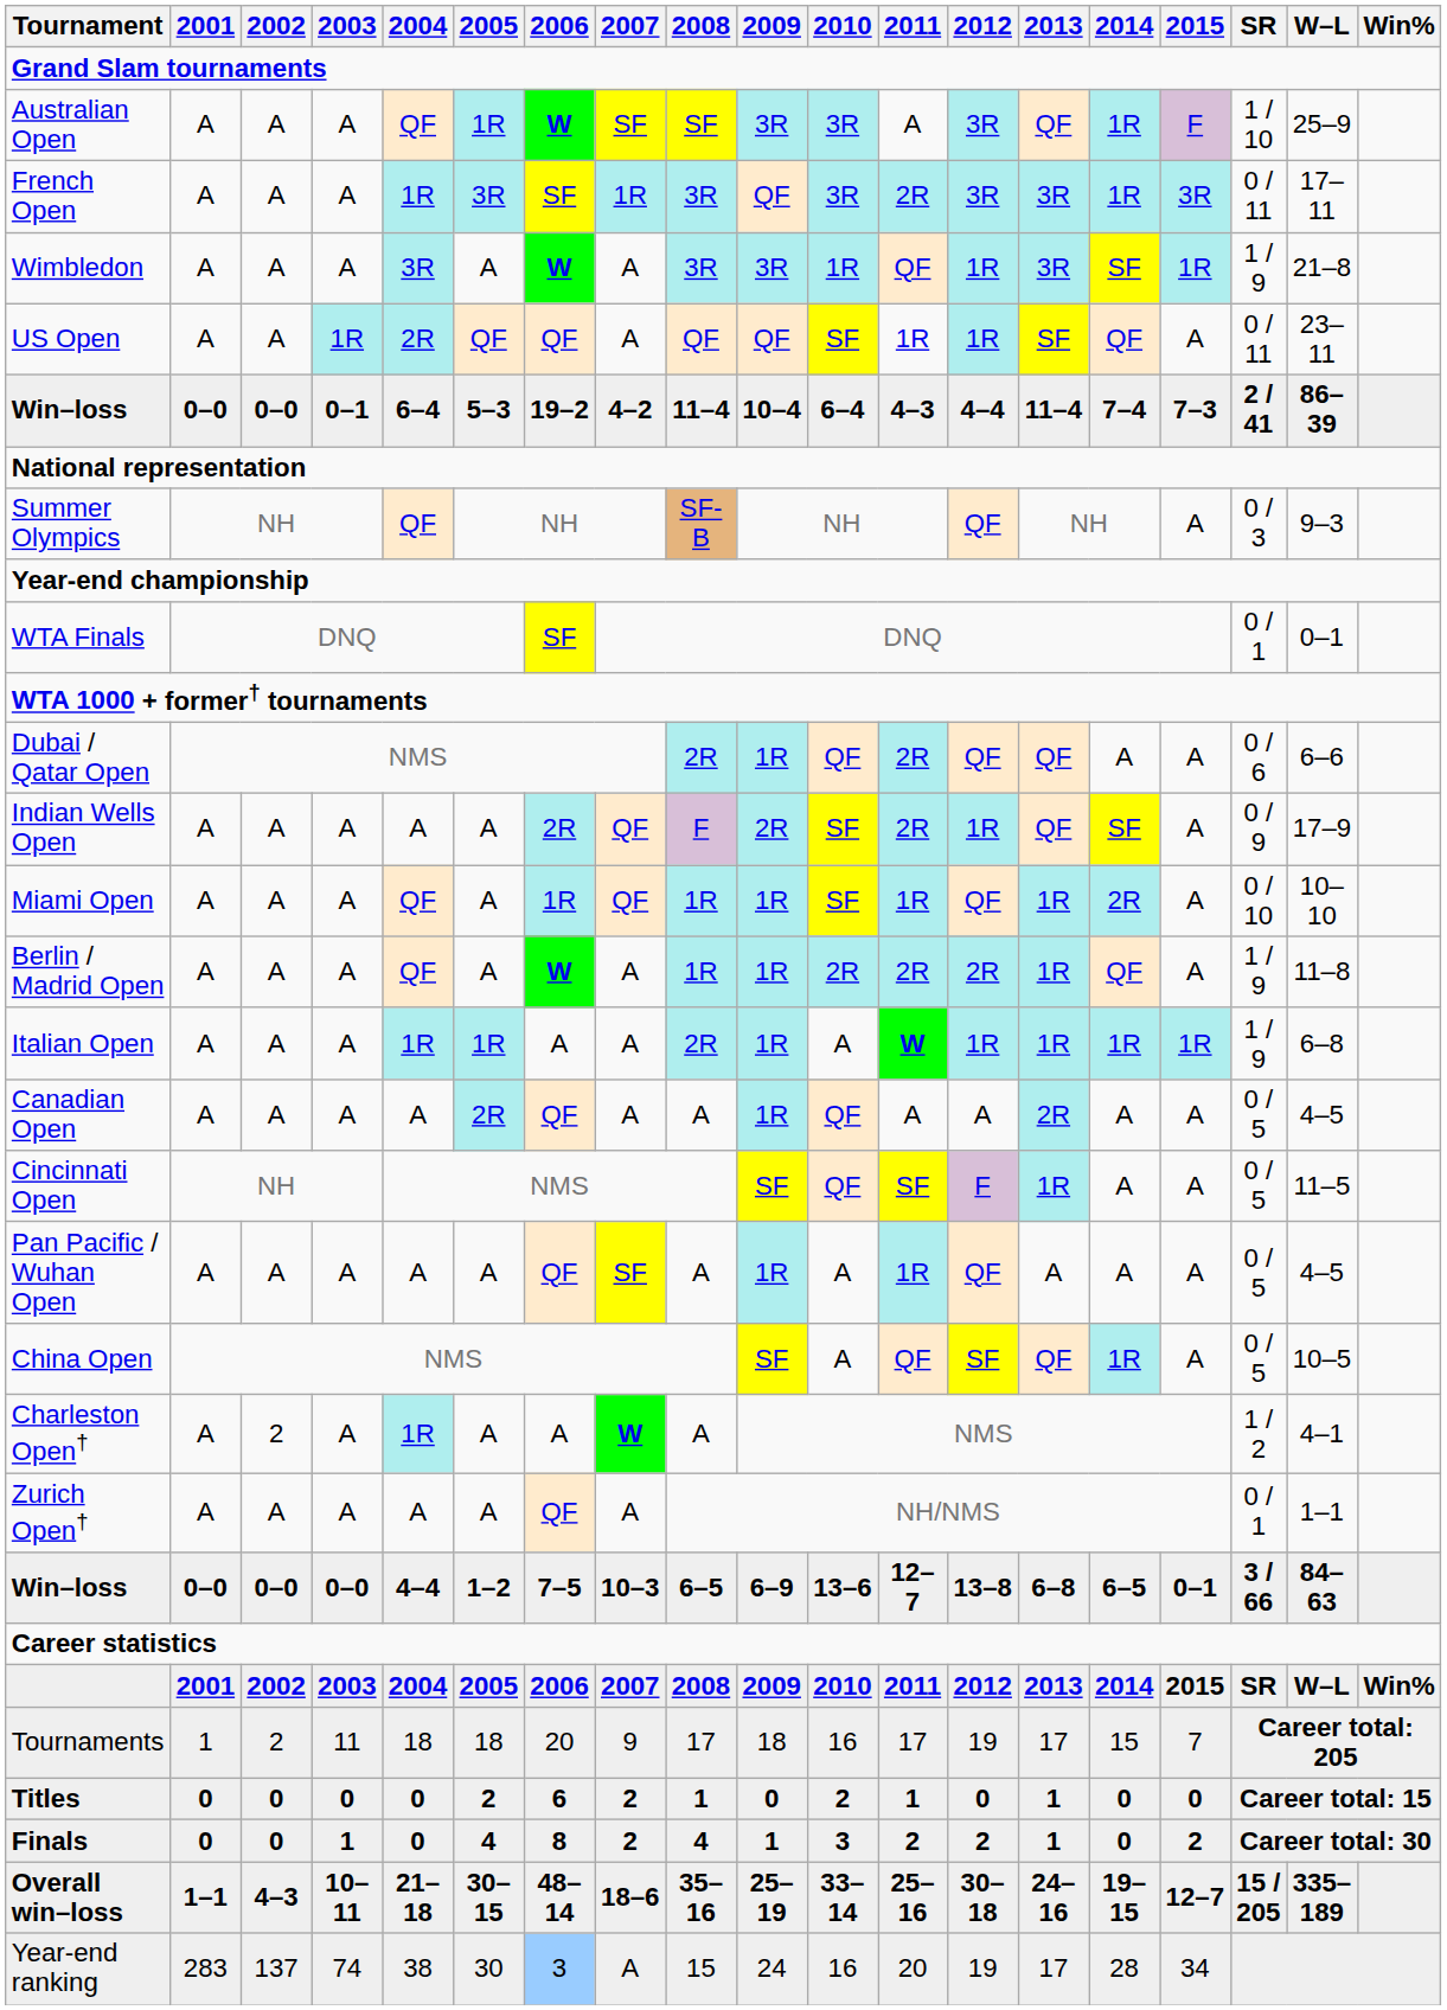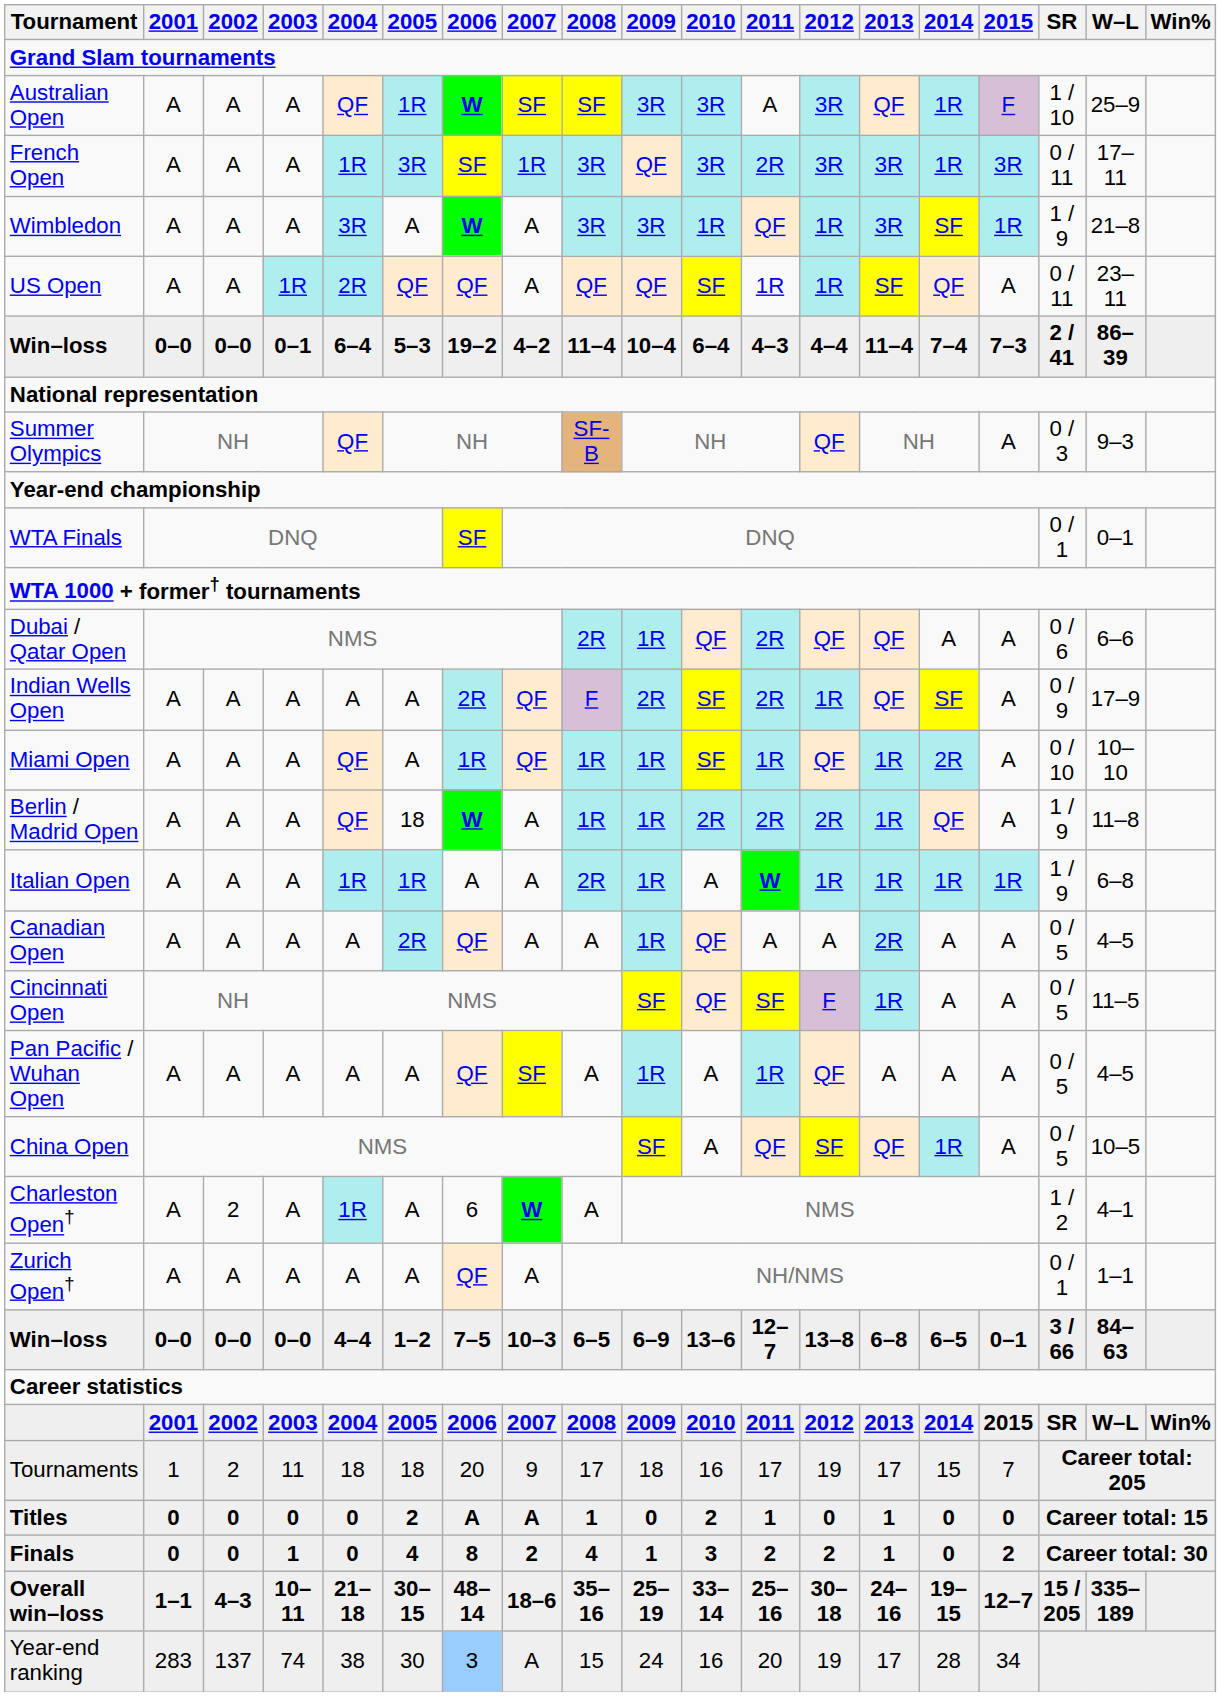 <table class="wikitable nowrap" style="text-align:center">
 <tr>
 <th width="130">Tournament</th>
 <th width="38"><a href='#'>2001</a></th>
 <th width="38"><a href='#'>2002</a></th>
 <th width="38"><a href='#'>2003</a></th>
 <th width="38"><a href='#'>2004</a></th>
 <th width="38"><a href='#'>2005</a></th>
 <th width="38"><a href='#'>2006</a></th>
 <th width="38"><a href='#'>2007</a></th>
 <th width="38"><a href='#'>2008</a></th>
 <th width="38"><a href='#'>2009</a></th>
 <th width="38"><a href='#'>2010</a></th>
 <th width="38"><a href='#'>2011</a></th>
 <th width="38"><a href='#'>2012</a></th>
 <th width="38"><a href='#'>2013</a></th>
 <th width="38"><a href='#'>2014</a></th>
 <th width="38"><a href='#'>2015</a></th>
 <th width="50">SR</th>
 <th width="50">W–L</th>
 <th>Win%</th>
 </tr>
 <tr>
 <td colspan="19" style="text-align:left;"><strong><a href='#'>Grand Slam tournaments</a></strong></td>
 </tr>
 <tr>
 <td align="left"><a href='#'>Australian Open</a></td>
 <td>A</td>
 <td>A</td>
 <td>A</td>
 <td style="background:#ffebcd;"><a href='#'>QF</a></td>
 <td style="background:#afeeee;"><a href='#'>1R</a></td>
 <td style="background:lime;"><strong><a href='#'>W</a></strong></td>
 <td style="background:yellow;"><a href='#'>SF</a></td>
 <td style="background:yellow;"><a href='#'>SF</a></td>
 <td style="background:#afeeee;"><a href='#'>3R</a></td>
 <td style="background:#afeeee;"><a href='#'>3R</a></td>
 <td>A</td>
 <td style="background:#afeeee;"><a href='#'>3R</a></td>
 <td style="background:#ffebcd;"><a href='#'>QF</a></td>
 <td style="background:#afeeee;"><a href='#'>1R</a></td>
 <td style="background:thistle;"><a href='#'>F</a></td>
 <td>1 / 10</td>
 <td>25–9</td>
 <td></td>
 </tr>
 <tr>
 <td align="left"><a href='#'>French Open</a></td>
 <td>A</td>
 <td>A</td>
 <td>A</td>
 <td style="background:#afeeee;"><a href='#'>1R</a></td>
 <td style="background:#afeeee;"><a href='#'>3R</a></td>
 <td style="background:yellow;"><a href='#'>SF</a></td>
 <td style="background:#afeeee;"><a href='#'>1R</a></td>
 <td style="background:#afeeee;"><a href='#'>3R</a></td>
 <td style="background:#ffebcd;"><a href='#'>QF</a></td>
 <td style="background:#afeeee;"><a href='#'>3R</a></td>
 <td style="background:#afeeee;"><a href='#'>2R</a></td>
 <td style="background:#afeeee;"><a href='#'>3R</a></td>
 <td style="background:#afeeee;"><a href='#'>3R</a></td>
 <td style="background:#afeeee;"><a href='#'>1R</a></td>
 <td style="background:#afeeee;"><a href='#'>3R</a></td>
 <td>0 / 11</td>
 <td>17–11</td>
 <td></td>
 </tr>
 <tr>
 <td align="left"><a href='#'>Wimbledon</a></td>
 <td>A</td>
 <td>A</td>
 <td>A</td>
 <td style="background:#afeeee;"><a href='#'>3R</a></td>
 <td>A</td>
 <td style="background:lime;"><strong><a href='#'>W</a></strong></td>
 <td>A</td>
 <td style="background:#afeeee;"><a href='#'>3R</a></td>
 <td style="background:#afeeee;"><a href='#'>3R</a></td>
 <td style="background:#afeeee;"><a href='#'>1R</a></td>
 <td style="background:#ffebcd;"><a href='#'>QF</a></td>
 <td style="background:#afeeee;"><a href='#'>1R</a></td>
 <td style="background:#afeeee;"><a href='#'>3R</a></td>
 <td style="background:yellow;"><a href='#'>SF</a></td>
 <td style="background:#afeeee;"><a href='#'>1R</a></td>
 <td>1 / 9</td>
 <td>21–8</td>
 <td></td>
 </tr>
 <tr>
 <td align="left"><a href='#'>US Open</a></td>
 <td>A</td>
 <td>A</td>
 <td style="background:#afeeee;"><a href='#'>1R</a></td>
 <td style="background:#afeeee;"><a href='#'>2R</a></td>
 <td style="background:#ffebcd;"><a href='#'>QF</a></td>
 <td style="background:#ffebcd;"><a href='#'>QF</a></td>
 <td>A</td>
 <td style="background:#ffebcd;"><a href='#'>QF</a></td>
 <td style="background:#ffebcd;"><a href='#'>QF</a></td>
 <td style="background:yellow;"><a href='#'>SF</a></td>
 <td style="background:afeeeee;"><a href='#'>1R</a></td>
 <td style="background:#afeeee;"><a href='#'>1R</a></td>
 <td style="background:yellow;"><a href='#'>SF</a></td>
 <td style="background:#ffebcd;"><a href='#'>QF</a></td>
 <td>A</td>
 <td>0 / 11</td>
 <td>23–11</td>
 <td></td>
 </tr>
 <tr style="background:#efefef;font-weight:bold">
 <td style="text-align:left;">Win–loss</td>
 <td>0–0</td>
 <td>0–0</td>
 <td>0–1</td>
 <td>6–4</td>
 <td>5–3</td>
 <td>19–2</td>
 <td>4–2</td>
 <td>11–4</td>
 <td>10–4</td>
 <td>6–4</td>
 <td>4–3</td>
 <td>4–4</td>
 <td>11–4</td>
 <td>7–4</td>
 <td>7–3</td>
 <td>2 / 41</td>
 <td>86–39</td>
 <td></td>
 </tr>
 <tr>
 <td colspan="19" style="text-align:left;"><strong>National representation</strong></td>
 </tr>
 <tr>
 <td align="left"><a href='#'>Summer Olympics</a></td>
 <td colspan="3" style="color:#767676">NH</td>
 <td style="background:#ffebcd;"><a href='#'>QF</a></td>
 <td colspan="3" style="color:#767676">NH</td>
 <td style="background:#E5B47D"><a href='#'>SF-B</a></td>
 <td colspan="3" style="color:#767676">NH</td>
 <td style="background:#ffebcd;"><a href='#'>QF</a></td>
 <td colspan="2" style="color:#767676">NH</td>
 <td>A</td>
 <td>0 / 3</td>
 <td>9–3</td>
 <td></td>
 </tr>
 <tr>
 <td colspan="19" style="text-align:left;"><strong>Year-end championship</strong></td>
 </tr>
 <tr>
 <td align="left"><a href='#'>WTA Finals</a></td>
 <td colspan="5" style="color:#767676">DNQ</td>
 <td style="background:yellow;"><a href='#'>SF</a></td>
 <td colspan="9" style="color:#767676">DNQ</td>
 <td>0 / 1</td>
 <td>0–1</td>
 <td></td>
 </tr>
 <tr>
 <td colspan="19" style="text-align:left;"><a href='#'><strong>WTA 1000</strong></a> <strong>+ former<sup>†</sup> tournaments</strong></td>
 </tr>
 <tr>
 <td align="left"><a href='#'>Dubai</a> / <a href='#'>Qatar Open</a></td>
 <td colspan="7" style="color:#767676">NMS</td>
 <td style="background:#afeeee;"><a href='#'>2R</a></td>
 <td style="background:#afeeee;"><a href='#'>1R</a></td>
 <td style="background:#ffebcd;"><a href='#'>QF</a></td>
 <td style="background:#afeeee;"><a href='#'>2R</a></td>
 <td style="background:#ffebcd;"><a href='#'>QF</a></td>
 <td style="background:#ffebcd;"><a href='#'>QF</a></td>
 <td>A</td>
 <td>A</td>
 <td>0 / 6</td>
 <td>6–6</td>
 <td></td>
 </tr>
 <tr>
 <td align="left"><a href='#'>Indian Wells Open</a></td>
 <td>A</td>
 <td>A</td>
 <td>A</td>
 <td>A</td>
 <td>A</td>
 <td style="background:#afeeee;"><a href='#'>2R</a></td>
 <td style="background:#ffebcd;"><a href='#'>QF</a></td>
 <td style="background:thistle;"><a href='#'>F</a></td>
 <td style="background:#afeeee;"><a href='#'>2R</a></td>
 <td style="background:yellow;"><a href='#'>SF</a></td>
 <td style="background:#afeeee;"><a href='#'>2R</a></td>
 <td style="background:#afeeee;"><a href='#'>1R</a></td>
 <td style="background:#ffebcd;"><a href='#'>QF</a></td>
 <td style="background:yellow;"><a href='#'>SF</a></td>
 <td>A</td>
 <td>0 / 9</td>
 <td>17–9</td>
 <td></td>
 </tr>
 <tr>
 <td align="left"><a href='#'>Miami Open</a></td>
 <td>A</td>
 <td>A</td>
 <td>A</td>
 <td style="background:#ffebcd;"><a href='#'>QF</a></td>
 <td>A</td>
 <td style="background:#afeeee;"><a href='#'>1R</a></td>
 <td style="background:#ffebcd;"><a href='#'>QF</a></td>
 <td style="background:#afeeee;"><a href='#'>1R</a></td>
 <td style="background:#afeeee;"><a href='#'>1R</a></td>
 <td style="background:yellow;"><a href='#'>SF</a></td>
 <td style="background:#afeeee;"><a href='#'>1R</a></td>
 <td style="background:#ffebcd;"><a href='#'>QF</a></td>
 <td style="background:#afeeee;"><a href='#'>1R</a></td>
 <td style="background:#afeeee;"><a href='#'>2R</a></td>
 <td>A</td>
 <td>0 / 10</td>
 <td>10–10</td>
 <td></td>
 </tr>
 <tr>
 <td align="left"><a href='#'>Berlin</a> / <a href='#'>Madrid Open</a></td>
 <td>A</td>
 <td>A</td>
 <td>A</td>
 <td style="background:#ffebcd;"><a href='#'>QF</a></td>
-<td>A</td>
+<td>18</td>
 <td style="background:lime;"><strong><a href='#'>W</a></strong></td>
 <td>A</td>
 <td style="background:#afeeee;"><a href='#'>1R</a></td>
 <td style="background:#afeeee;"><a href='#'>1R</a></td>
 <td style="background:#afeeee;"><a href='#'>2R</a></td>
 <td style="background:#afeeee;"><a href='#'>2R</a></td>
 <td style="background:#afeeee;"><a href='#'>2R</a></td>
 <td style="background:#afeeee;"><a href='#'>1R</a></td>
 <td style="background:#ffebcd;"><a href='#'>QF</a></td>
 <td>A</td>
 <td>1 / 9</td>
 <td>11–8</td>
 <td></td>
 </tr>
 <tr>
 <td align="left"><a href='#'>Italian Open</a></td>
 <td>A</td>
 <td>A</td>
 <td>A</td>
 <td style="background:#afeeee;"><a href='#'>1R</a></td>
 <td style="background:#afeeee;"><a href='#'>1R</a></td>
 <td>A</td>
 <td>A</td>
 <td style="background:#afeeee;"><a href='#'>2R</a></td>
 <td style="background:#afeeee;"><a href='#'>1R</a></td>
 <td>A</td>
 <td style="background:lime;"><strong><a href='#'>W</a></strong></td>
 <td style="background:#afeeee;"><a href='#'>1R</a></td>
 <td style="background:#afeeee;"><a href='#'>1R</a></td>
 <td style="background:#afeeee;"><a href='#'>1R</a></td>
 <td style="background:#afeeee;"><a href='#'>1R</a></td>
 <td>1 / 9</td>
 <td>6–8</td>
 <td></td>
 </tr>
 <tr>
 <td align="left"><a href='#'>Canadian Open</a></td>
 <td>A</td>
 <td>A</td>
 <td>A</td>
 <td>A</td>
 <td style="background:#afeeee;"><a href='#'>2R</a></td>
 <td style="background:#ffebcd;"><a href='#'>QF</a></td>
 <td>A</td>
 <td>A</td>
 <td style="background:#afeeee;"><a href='#'>1R</a></td>
 <td style="background:#ffebcd;"><a href='#'>QF</a></td>
 <td>A</td>
 <td>A</td>
 <td style="background:#afeeee;"><a href='#'>2R</a></td>
 <td>A</td>
 <td>A</td>
 <td>0 / 5</td>
 <td>4–5</td>
 <td></td>
 </tr>
 <tr>
 <td align="left"><a href='#'>Cincinnati Open</a></td>
 <td colspan="3" style="color:#767676">NH</td>
 <td colspan="5" style="color:#767676">NMS</td>
 <td style="background:yellow;"><a href='#'>SF</a></td>
 <td style="background:#ffebcd;"><a href='#'>QF</a></td>
 <td style="background:yellow;"><a href='#'>SF</a></td>
 <td style="background:thistle;"><a href='#'>F</a></td>
 <td style="background:#afeeee;"><a href='#'>1R</a></td>
 <td>A</td>
 <td>A</td>
 <td>0 / 5</td>
 <td>11–5</td>
 <td></td>
 </tr>
 <tr>
 <td align="left"><a href='#'>Pan Pacific</a> / <a href='#'>Wuhan Open</a></td>
 <td>A</td>
 <td>A</td>
 <td>A</td>
 <td>A</td>
 <td>A</td>
 <td style="background:#ffebcd;"><a href='#'>QF</a></td>
 <td style="background:yellow;"><a href='#'>SF</a></td>
 <td>A</td>
 <td style="background:#afeeee;"><a href='#'>1R</a></td>
 <td>A</td>
 <td style="background:#afeeee;"><a href='#'>1R</a></td>
 <td style="background:#ffebcd;"><a href='#'>QF</a></td>
 <td>A</td>
 <td>A</td>
 <td>A</td>
 <td>0 / 5</td>
 <td>4–5</td>
 <td></td>
 </tr>
 <tr>
 <td align="left"><a href='#'>China Open</a></td>
 <td colspan="8" style="color:#767676">NMS</td>
 <td style="background:yellow;"><a href='#'>SF</a></td>
 <td>A</td>
 <td style="background:#ffebcd;"><a href='#'>QF</a></td>
 <td style="background:yellow;"><a href='#'>SF</a></td>
 <td style="background:#ffebcd;"><a href='#'>QF</a></td>
 <td style="background:#afeeee;"><a href='#'>1R</a></td>
 <td>A</td>
 <td>0 / 5</td>
 <td>10–5</td>
 <td></td>
 </tr>
 <tr>
 <td align=left><a href='#'>Charleston Open</a><sup>†</sup></td>
 <td>A</td>
 <td>2</td>
 <td>A</td>
 <td style="background:#afeeee;"><a href='#'>1R</a></td>
 <td>A</td>
-<td>A</td>
+<td>6</td>
 <td style="background:lime;"><strong><a href='#'>W</a></strong></td>
 <td>A</td>
 <td colspan="7" style="color:#767676">NMS</td>
 <td>1 / 2</td>
 <td>4–1</td>
 <td></td>
 </tr>
 <tr>
 <td align=left><a href='#'>Zurich Open</a><sup>†</sup></td>
 <td>A</td>
 <td>A</td>
 <td>A</td>
 <td>A</td>
 <td>A</td>
 <td style="background:#ffebcd;"><a href='#'>QF</a></td>
 <td>A</td>
 <td colspan="8" style="color:#767676">NH/NMS</td>
 <td>0 / 1</td>
 <td>1–1</td>
 <td></td>
 </tr>
 <tr style="background:#efefef;font-weight:bold">
 <td align=left>Win–loss</td>
 <td>0–0</td>
 <td>0–0</td>
 <td>0–0</td>
 <td>4–4</td>
 <td>1–2</td>
 <td>7–5</td>
 <td>10–3</td>
 <td>6–5</td>
 <td>6–9</td>
 <td>13–6</td>
 <td>12–7</td>
 <td>13–8</td>
 <td>6–8</td>
 <td>6–5</td>
 <td>0–1</td>
 <td>3 / 66</td>
 <td>84–63</td>
 <td></td>
 </tr>
 <tr>
 <td colspan="19" align="left"><strong>Career statistics</strong></td>
 </tr>
 <tr style="background:#efefef;font-weight:bold">
 <td></td>
 <td><a href='#'>2001</a></td>
 <td><a href='#'>2002</a></td>
 <td><a href='#'>2003</a></td>
 <td><a href='#'>2004</a></td>
 <td><a href='#'>2005</a></td>
 <td><a href='#'>2006</a></td>
 <td><a href='#'>2007</a></td>
 <td><a href='#'>2008</a></td>
 <td><a href='#'>2009</a></td>
 <td><a href='#'>2010</a></td>
 <td><a href='#'>2011</a></td>
 <td><a href='#'>2012</a></td>
 <td><a href='#'>2013</a></td>
 <td><a href='#'>2014</a></td>
 <td>2015</td>
 <td>SR</td>
 <td>W–L</td>
 <td>Win%</td>
 </tr>
 <tr bgcolor=efefef>
 <td align=left>Tournaments</td>
 <td>1</td>
 <td>2</td>
 <td>11</td>
 <td>18</td>
 <td>18</td>
 <td>20</td>
 <td>9</td>
 <td>17</td>
 <td>18</td>
 <td>16</td>
 <td>17</td>
 <td>19</td>
 <td>17</td>
 <td>15</td>
 <td>7</td>
 <td colspan="3"><strong>Career total: 205</strong></td>
 </tr>
 <tr style="background:#efefef;font-weight:bold">
 <td style="text-align:left">Titles</td>
 <td>0</td>
 <td>0</td>
 <td>0</td>
 <td>0</td>
 <td>2</td>
-<td>6</td>
-<td>2</td>
+<td>A</td>
+<td>A</td>
 <td>1</td>
 <td>0</td>
 <td>2</td>
 <td>1</td>
 <td>0</td>
 <td>1</td>
 <td>0</td>
 <td>0</td>
 <td colspan="3">Career total: 15</td>
 </tr>
 <tr style="background:#efefef;font-weight:bold">
 <td style="text-align:left">Finals</td>
 <td>0</td>
 <td>0</td>
 <td>1</td>
 <td>0</td>
 <td>4</td>
 <td>8</td>
 <td>2</td>
 <td>4</td>
 <td>1</td>
 <td>3</td>
 <td>2</td>
 <td>2</td>
 <td>1</td>
 <td>0</td>
 <td>2</td>
 <td colspan="3">Career total: 30</td>
 </tr>
 <tr style="background:#efefef;font-weight:bold">
 <td style="text-align:left">Overall win–loss</td>
 <td>1–1</td>
 <td>4–3</td>
 <td>10–11</td>
 <td>21–18</td>
 <td>30–15</td>
 <td>48–14</td>
 <td>18–6</td>
 <td>35–16</td>
 <td>25–19</td>
 <td>33–14</td>
 <td>25–16</td>
 <td>30–18</td>
 <td>24–16</td>
 <td>19–15</td>
 <td>12–7</td>
 <td>15 / 205</td>
 <td>335–189</td>
 <td></td>
 </tr>
 <tr bgcolor="efefef">
 <td align="left">Year-end ranking</td>
 <td>283</td>
 <td>137</td>
 <td>74</td>
 <td>38</td>
 <td>30</td>
 <td style="background:#9cf;">3</td>
 <td>A</td>
 <td>15</td>
 <td>24</td>
 <td>16</td>
 <td>20</td>
 <td>19</td>
 <td>17</td>
 <td>28</td>
 <td>34</td>
 <td colspan="3"></td>
 </tr>
 </table>
